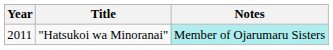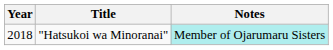 <table class="wikitable">
 <tr>
 <th>Year</th>
 <th>Title</th>
 <th>Notes</th>
 </tr>
 <tr>
-<td>2011</td>
+<td>2018</td>
 <td>"Hatsukoi wa Minoranai"</td>
 <td style="background: paleturquoise;">Member of Ojarumaru Sisters</td>
 </tr>
 </table>
